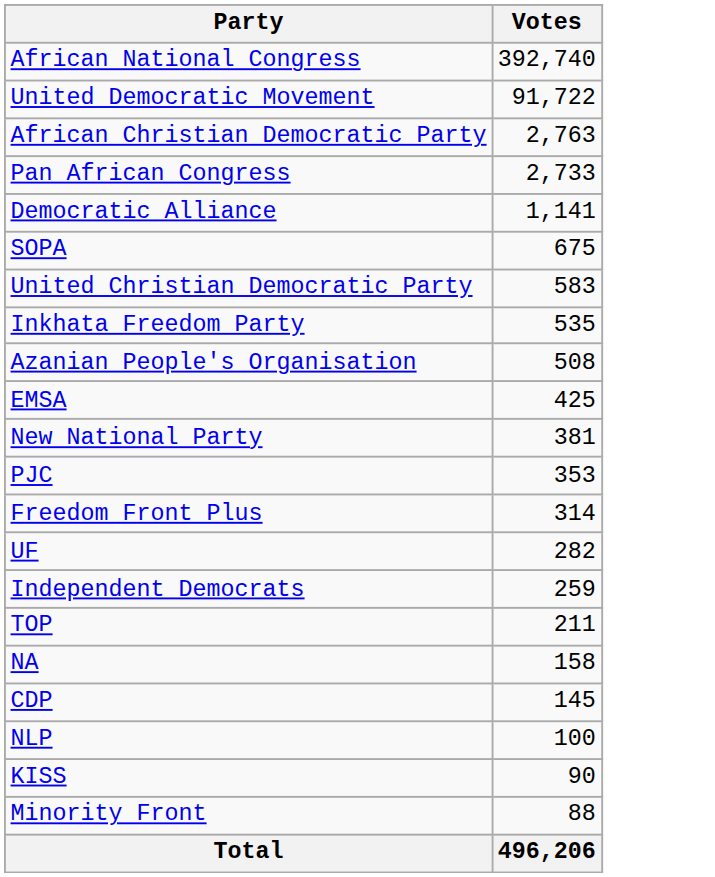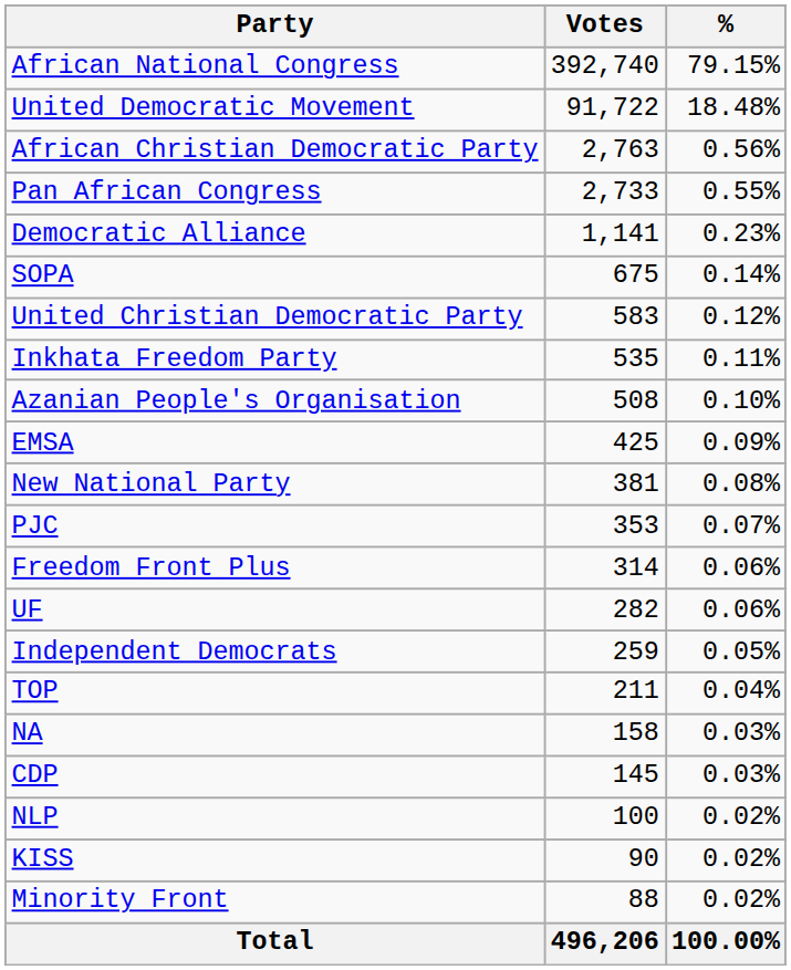 <table class="wikitable" style="font-size: 95%; text-align: right">
 <tr>
 <th>Party</th>
 <th>Votes</th>
+<th>%</th>
 </tr>
 <tr>
 <td align=left><a href='#'>African National Congress</a></td>
 <td>392,740</td>
+<td>79.15%</td>
 </tr>
 <tr>
 <td align=left><a href='#'>United Democratic Movement</a></td>
 <td>91,722</td>
+<td>18.48%</td>
 </tr>
 <tr>
 <td align=left><a href='#'>African Christian Democratic Party</a></td>
 <td>2,763</td>
+<td>0.56%</td>
 </tr>
 <tr>
 <td align=left><a href='#'>Pan African Congress</a></td>
 <td>2,733</td>
+<td>0.55%</td>
 </tr>
 <tr>
 <td align=left><a href='#'>Democratic Alliance</a></td>
 <td>1,141</td>
+<td>0.23%</td>
 </tr>
 <tr>
 <td align=left><a href='#'>SOPA</a></td>
 <td>675</td>
+<td>0.14%</td>
 </tr>
 <tr>
 <td align=left><a href='#'>United Christian Democratic Party</a></td>
 <td>583</td>
+<td>0.12%</td>
 </tr>
 <tr>
 <td align=left><a href='#'>Inkhata Freedom Party</a></td>
 <td>535</td>
+<td>0.11%</td>
 </tr>
 <tr>
 <td align=left><a href='#'>Azanian People's Organisation</a></td>
 <td>508</td>
+<td>0.10%</td>
 </tr>
 <tr>
 <td align=left><a href='#'>EMSA</a></td>
 <td>425</td>
+<td>0.09%</td>
 </tr>
 <tr>
 <td align=left><a href='#'>New National Party</a></td>
 <td>381</td>
+<td>0.08%</td>
 </tr>
 <tr>
 <td align=left><a href='#'>PJC</a></td>
 <td>353</td>
+<td>0.07%</td>
 </tr>
 <tr>
 <td align=left><a href='#'>Freedom Front Plus</a></td>
 <td>314</td>
+<td>0.06%</td>
 </tr>
 <tr>
 <td align=left><a href='#'>UF</a></td>
 <td>282</td>
+<td>0.06%</td>
 </tr>
 <tr>
 <td align=left><a href='#'>Independent Democrats</a></td>
 <td>259</td>
+<td>0.05%</td>
 </tr>
 <tr>
 <td align=left><a href='#'>TOP</a></td>
 <td>211</td>
+<td>0.04%</td>
 </tr>
 <tr>
 <td align=left><a href='#'>NA</a></td>
 <td>158</td>
+<td>0.03%</td>
 </tr>
 <tr>
 <td align=left><a href='#'>CDP</a></td>
 <td>145</td>
+<td>0.03%</td>
 </tr>
 <tr>
 <td align=left><a href='#'>NLP</a></td>
 <td>100</td>
+<td>0.02%</td>
 </tr>
 <tr>
 <td align=left><a href='#'>KISS</a></td>
 <td>90</td>
+<td>0.02%</td>
 </tr>
 <tr>
 <td align=left><a href='#'>Minority Front</a></td>
 <td>88</td>
+<td>0.02%</td>
 </tr>
 <tr>
 <th align=left>Total</th>
 <th>496,206</th>
+<th>100.00%</th>
 </tr>
 </table>
